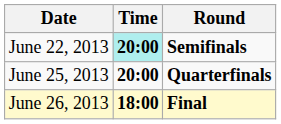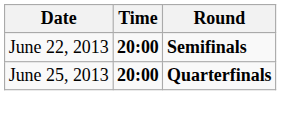 <table class="wikitable">
 <tr>
 <th>Date</th>
 <th>Time</th>
 <th>Round</th>
 </tr>
 <tr>
 <td>June 22, 2013</td>
-<td style="background: paleturquoise;"><strong>20:00</strong></td>
+<td><strong>20:00</strong></td>
 <td><strong>Semifinals</strong></td>
 </tr>
 <tr>
 <td>June 25, 2013</td>
 <td><strong>20:00</strong></td>
 <td><strong>Quarterfinals</strong></td>
 </tr>
-<tr style=background:lemonchiffon>
-<td>June 26, 2013</td>
-<td><strong>18:00</strong></td>
-<td><strong>Final</strong></td>
-</tr>
 </table>
